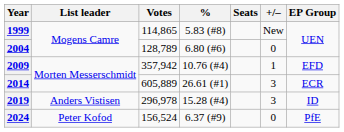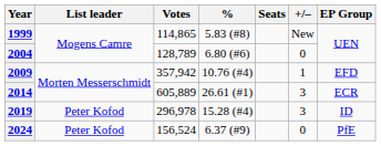 <table class="wikitable" style="text-align:center">
 <tr>
 <th>Year</th>
 <th>List leader</th>
 <th>Votes</th>
 <th>%</th>
 <th>Seats</th>
 <th>+/–</th>
 <th>EP Group</th>
 </tr>
 <tr>
 <th><a href='#'>1999</a></th>
 <td rowspan=2><a href='#'>Mogens Camre</a></td>
 <td>114,865</td>
 <td>5.83 (#8)</td>
 <td></td>
 <td>New</td>
 <td rowspan=2><a href='#'>UEN</a></td>
 </tr>
 <tr>
 <th><a href='#'>2004</a></th>
 <td>128,789</td>
 <td>6.80 (#6)</td>
 <td></td>
 <td> 0</td>
 </tr>
 <tr>
 <th><a href='#'>2009</a></th>
 <td rowspan=2><a href='#'>Morten Messerschmidt</a></td>
 <td>357,942</td>
 <td>10.76 (#4)</td>
 <td></td>
 <td> 1</td>
 <td><a href='#'>EFD</a></td>
 </tr>
 <tr>
 <th><a href='#'>2014</a></th>
 <td>605,889</td>
 <td>26.61 (#1)</td>
 <td></td>
 <td> 3</td>
 <td><a href='#'>ECR</a></td>
 </tr>
 <tr>
 <th><a href='#'>2019</a></th>
-<td><a href='#'>Anders Vistisen</a></td>
+<td><a href='#'>Peter Kofod</a></td>
 <td>296,978</td>
 <td>15.28 (#4)</td>
 <td></td>
 <td> 3</td>
 <td><a href='#'>ID</a></td>
 </tr>
 <tr>
 <th><a href='#'>2024</a></th>
 <td><a href='#'>Peter Kofod</a></td>
 <td>156,524</td>
 <td>6.37 (#9)</td>
 <td></td>
 <td> 0</td>
 <td><a href='#'>PfE</a></td>
 </tr>
 </table>
